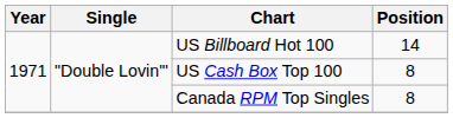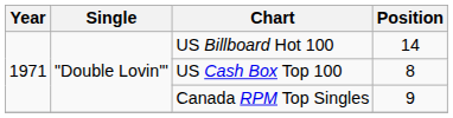 <table class="wikitable">
 <tr>
 <th>Year</th>
 <th>Single</th>
 <th>Chart</th>
 <th>Position</th>
 </tr>
 <tr>
 <td rowspan="3">1971</td>
 <td rowspan="3">"Double Lovin'"</td>
 <td>US <em>Billboard</em> Hot 100</td>
 <td align="center">14</td>
 </tr>
 <tr>
 <td>US <a href='#'><em>Cash Box</em></a> Top 100</td>
 <td align="center">8</td>
 </tr>
 <tr>
 <td>Canada <em><a href='#'>RPM</a></em> Top Singles</td>
-<td align="center">8</td>
+<td align="center">9</td>
 </tr>
 <tr>
 </tr>
 </table>
